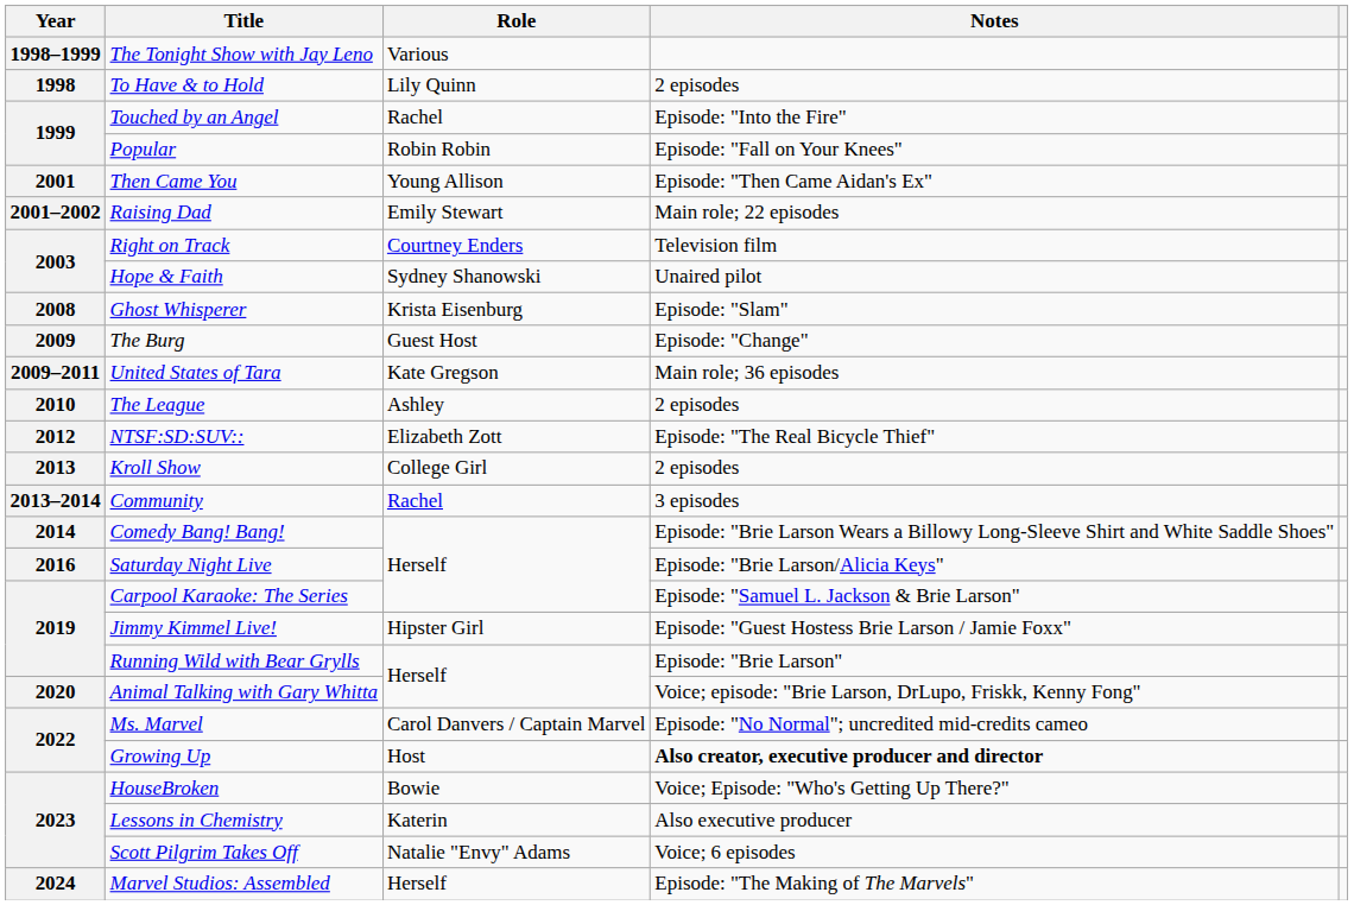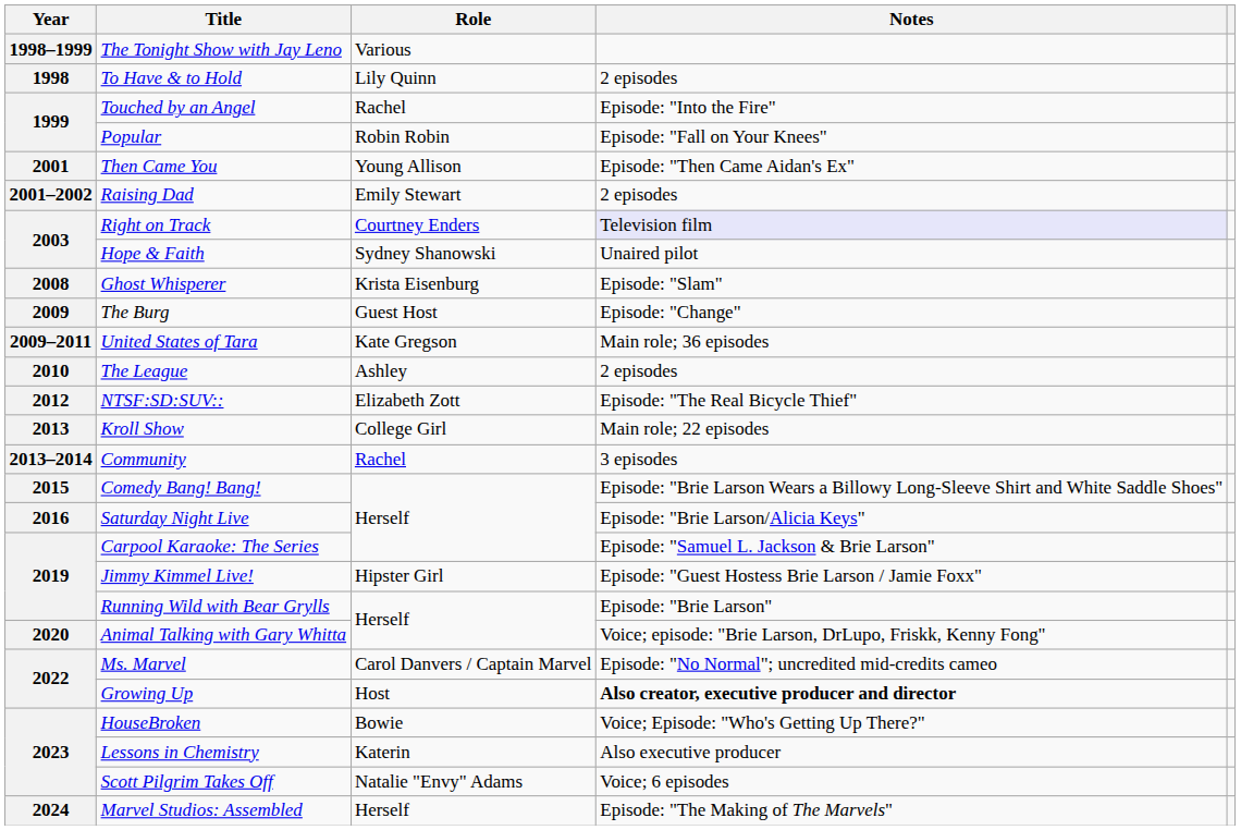 <table class="wikitable plainrowheaders sortable" style="margin-right: 0;">
 <tr>
 <th scope="col">Year</th>
 <th scope="col">Title</th>
 <th scope="col">Role</th>
 <th scope="col" class="unsortable">Notes</th>
 <th scope="col" class="unsortable"></th>
 </tr>
 <tr>
 <th scope="row">1998–1999</th>
 <td><em><a href='#'>The Tonight Show with Jay Leno</a></em></td>
 <td>Various</td>
 <td></td>
 <td></td>
 </tr>
 <tr>
 <th scope="row">1998</th>
 <td><em><a href='#'>To Have & to Hold</a></em></td>
 <td>Lily Quinn</td>
 <td>2 episodes</td>
 <td></td>
 </tr>
 <tr>
 <th rowspan=2 scope="row">1999</th>
 <td><em><a href='#'>Touched by an Angel</a></em></td>
 <td>Rachel</td>
 <td>Episode: "Into the Fire"</td>
 <td></td>
 </tr>
 <tr>
 <td><em><a href='#'>Popular</a></em></td>
 <td>Robin Robin</td>
 <td>Episode: "Fall on Your Knees"</td>
 <td></td>
 </tr>
 <tr>
 <th scope="row">2001</th>
 <td><em><a href='#'>Then Came You</a></em></td>
 <td>Young Allison</td>
 <td>Episode: "Then Came Aidan's Ex"</td>
 <td></td>
 </tr>
 <tr>
 <th scope="row">2001–2002</th>
 <td><em><a href='#'>Raising Dad</a></em></td>
 <td>Emily Stewart</td>
-<td>Main role; 22 episodes</td>
+<td>2 episodes</td>
 <td></td>
 </tr>
 <tr>
 <th rowspan="2" scope="row">2003</th>
 <td><em><a href='#'>Right on Track</a></em></td>
 <td><a href='#'>Courtney Enders</a></td>
-<td>Television film</td>
+<td style="background: lavender;">Television film</td>
 <td></td>
 </tr>
 <tr>
 <td><em><a href='#'>Hope & Faith</a></em></td>
 <td>Sydney Shanowski</td>
 <td>Unaired pilot</td>
 <td></td>
 </tr>
 <tr>
 <th scope="row">2008</th>
 <td><em><a href='#'>Ghost Whisperer</a></em></td>
 <td>Krista Eisenburg</td>
 <td>Episode: "Slam"</td>
 <td></td>
 </tr>
 <tr>
 <th scope="row">2009</th>
 <td><em>The Burg</em></td>
 <td>Guest Host</td>
 <td>Episode: "Change"</td>
 <td></td>
 </tr>
 <tr>
 <th scope="row">2009–2011</th>
 <td><em><a href='#'>United States of Tara</a></em></td>
 <td>Kate Gregson</td>
 <td>Main role; 36 episodes</td>
 <td></td>
 </tr>
 <tr>
 <th scope="row">2010</th>
 <td><em><a href='#'>The League</a></em></td>
 <td>Ashley</td>
 <td>2 episodes</td>
 <td></td>
 </tr>
 <tr>
 <th scope="row">2012</th>
 <td><em><a href='#'>NTSF:SD:SUV::</a></em></td>
 <td>Elizabeth Zott</td>
 <td>Episode: "The Real Bicycle Thief"</td>
 <td></td>
 </tr>
 <tr>
 <th scope="row">2013</th>
 <td><em><a href='#'>Kroll Show</a></em></td>
 <td>College Girl</td>
-<td>2 episodes</td>
+<td>Main role; 22 episodes</td>
 <td></td>
 </tr>
 <tr>
 <th scope="row">2013–2014</th>
 <td><em><a href='#'>Community</a></em></td>
 <td><a href='#'>Rachel</a></td>
 <td>3 episodes</td>
 <td></td>
 </tr>
 <tr>
-<th scope="row">2014</th>
+<th scope="row">2015</th>
 <td><em><a href='#'>Comedy Bang! Bang!</a></em></td>
 <td rowspan=3>Herself</td>
 <td>Episode: "Brie Larson Wears a Billowy Long-Sleeve Shirt and White Saddle Shoes"</td>
 <td></td>
 </tr>
 <tr>
 <th scope="row">2016</th>
 <td><em><a href='#'>Saturday Night Live</a></em></td>
 <td>Episode: "Brie Larson/<a href='#'>Alicia Keys</a>"</td>
 <td></td>
 </tr>
 <tr>
 <th rowspan="3" scope="row">2019</th>
 <td><em><a href='#'>Carpool Karaoke: The Series</a></em></td>
 <td>Episode: "<a href='#'>Samuel L. Jackson</a> & Brie Larson"</td>
 <td></td>
 </tr>
 <tr>
 <td><em><a href='#'>Jimmy Kimmel Live!</a></em></td>
 <td>Hipster Girl</td>
 <td>Episode: "Guest Hostess Brie Larson / Jamie Foxx"</td>
 <td></td>
 </tr>
 <tr>
 <td><em><a href='#'>Running Wild with Bear Grylls</a></em></td>
 <td rowspan=2>Herself</td>
 <td>Episode: "Brie Larson"</td>
 <td></td>
 </tr>
 <tr>
 <th scope="row">2020</th>
 <td><em><a href='#'>Animal Talking with Gary Whitta</a></em></td>
 <td>Voice; episode: "Brie Larson, DrLupo, Friskk, Kenny Fong"</td>
 <td></td>
 </tr>
 <tr>
 <th rowspan=2 scope="row">2022</th>
 <td><em><a href='#'>Ms. Marvel</a></em></td>
 <td>Carol Danvers / Captain Marvel</td>
 <td>Episode: "<a href='#'>No Normal</a>"; uncredited mid-credits cameo</td>
 <td></td>
 </tr>
 <tr>
 <td><em><a href='#'>Growing Up</a></em></td>
 <td>Host</td>
 <td><strong>Also creator, executive producer and director</strong></td>
 <td></td>
 </tr>
 <tr>
 <th rowspan=3 scope="row">2023</th>
 <td><em><a href='#'>HouseBroken</a></em></td>
 <td>Bowie</td>
 <td>Voice; Episode: "Who's Getting Up There?"</td>
 <td></td>
 </tr>
 <tr>
 <td><em><a href='#'>Lessons in Chemistry</a></em></td>
 <td>Katerin</td>
 <td>Also executive producer</td>
 <td></td>
 </tr>
 <tr>
 <td><em><a href='#'>Scott Pilgrim Takes Off</a></em></td>
 <td>Natalie "Envy" Adams</td>
 <td>Voice; 6 episodes</td>
 <td></td>
 </tr>
 <tr>
 <th scope="row">2024</th>
 <td><em><a href='#'>Marvel Studios: Assembled</a></em></td>
 <td>Herself</td>
 <td>Episode: "The Making of <em>The Marvels</em>"</td>
 <td></td>
 </tr>
 </table>
